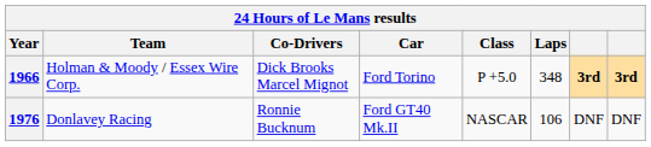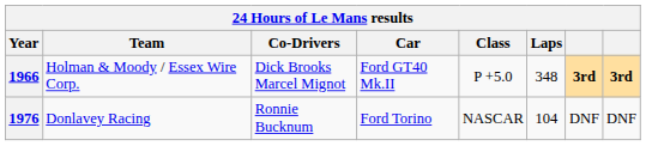 <table class="wikitable" style="text-align:center; font-size:90%">
 <tr>
 <th colspan=45><a href='#'>24 Hours of Le Mans</a> results</th>
 </tr>
 <tr>
 <th>Year</th>
 <th>Team</th>
 <th>Co-Drivers</th>
 <th>Car</th>
 <th>Class</th>
 <th>Laps</th>
 <th></th>
 <th></th>
 </tr>
 <tr>
 <th><a href='#'>1966</a></th>
 <td align="left"> <a href='#'>Holman & Moody</a> / <a href='#'>Essex Wire Corp.</a></td>
 <td align="left"> <a href='#'>Dick Brooks</a><br> <a href='#'>Marcel Mignot</a></td>
-<td align="left"><a href='#'>Ford Torino</a></td>
+<td align="left"><a href='#'>Ford GT40 Mk.II</a></td>
 <td>P +5.0</td>
 <td>348</td>
 <td style="background:#FFDF9F;"><strong>3rd</strong></td>
 <td style="background:#FFDF9F;"><strong>3rd</strong></td>
 </tr>
 <tr>
 <th><a href='#'>1976</a></th>
 <td align="left"> <a href='#'>Donlavey Racing</a></td>
 <td align="left"> <a href='#'>Ronnie Bucknum</a></td>
-<td align="left"><a href='#'>Ford GT40 Mk.II</a></td>
+<td align="left"><a href='#'>Ford Torino</a></td>
 <td>NASCAR</td>
-<td>106</td>
+<td>104</td>
 <td>DNF</td>
 <td>DNF</td>
 </tr>
 </table>
